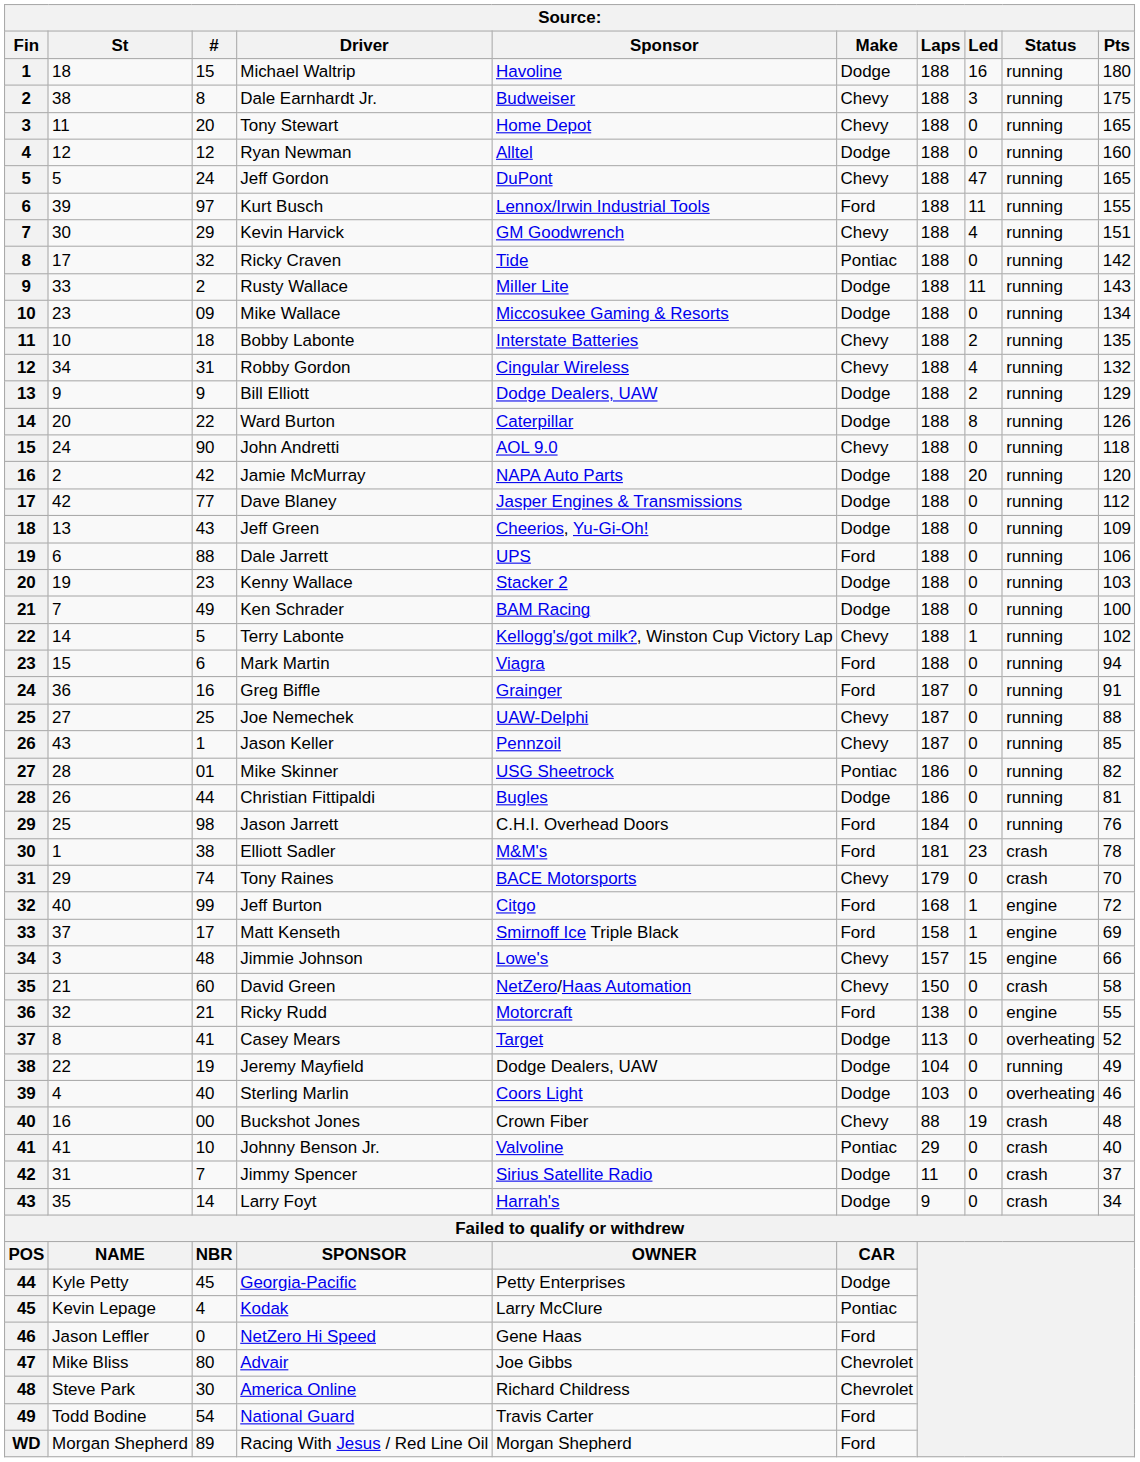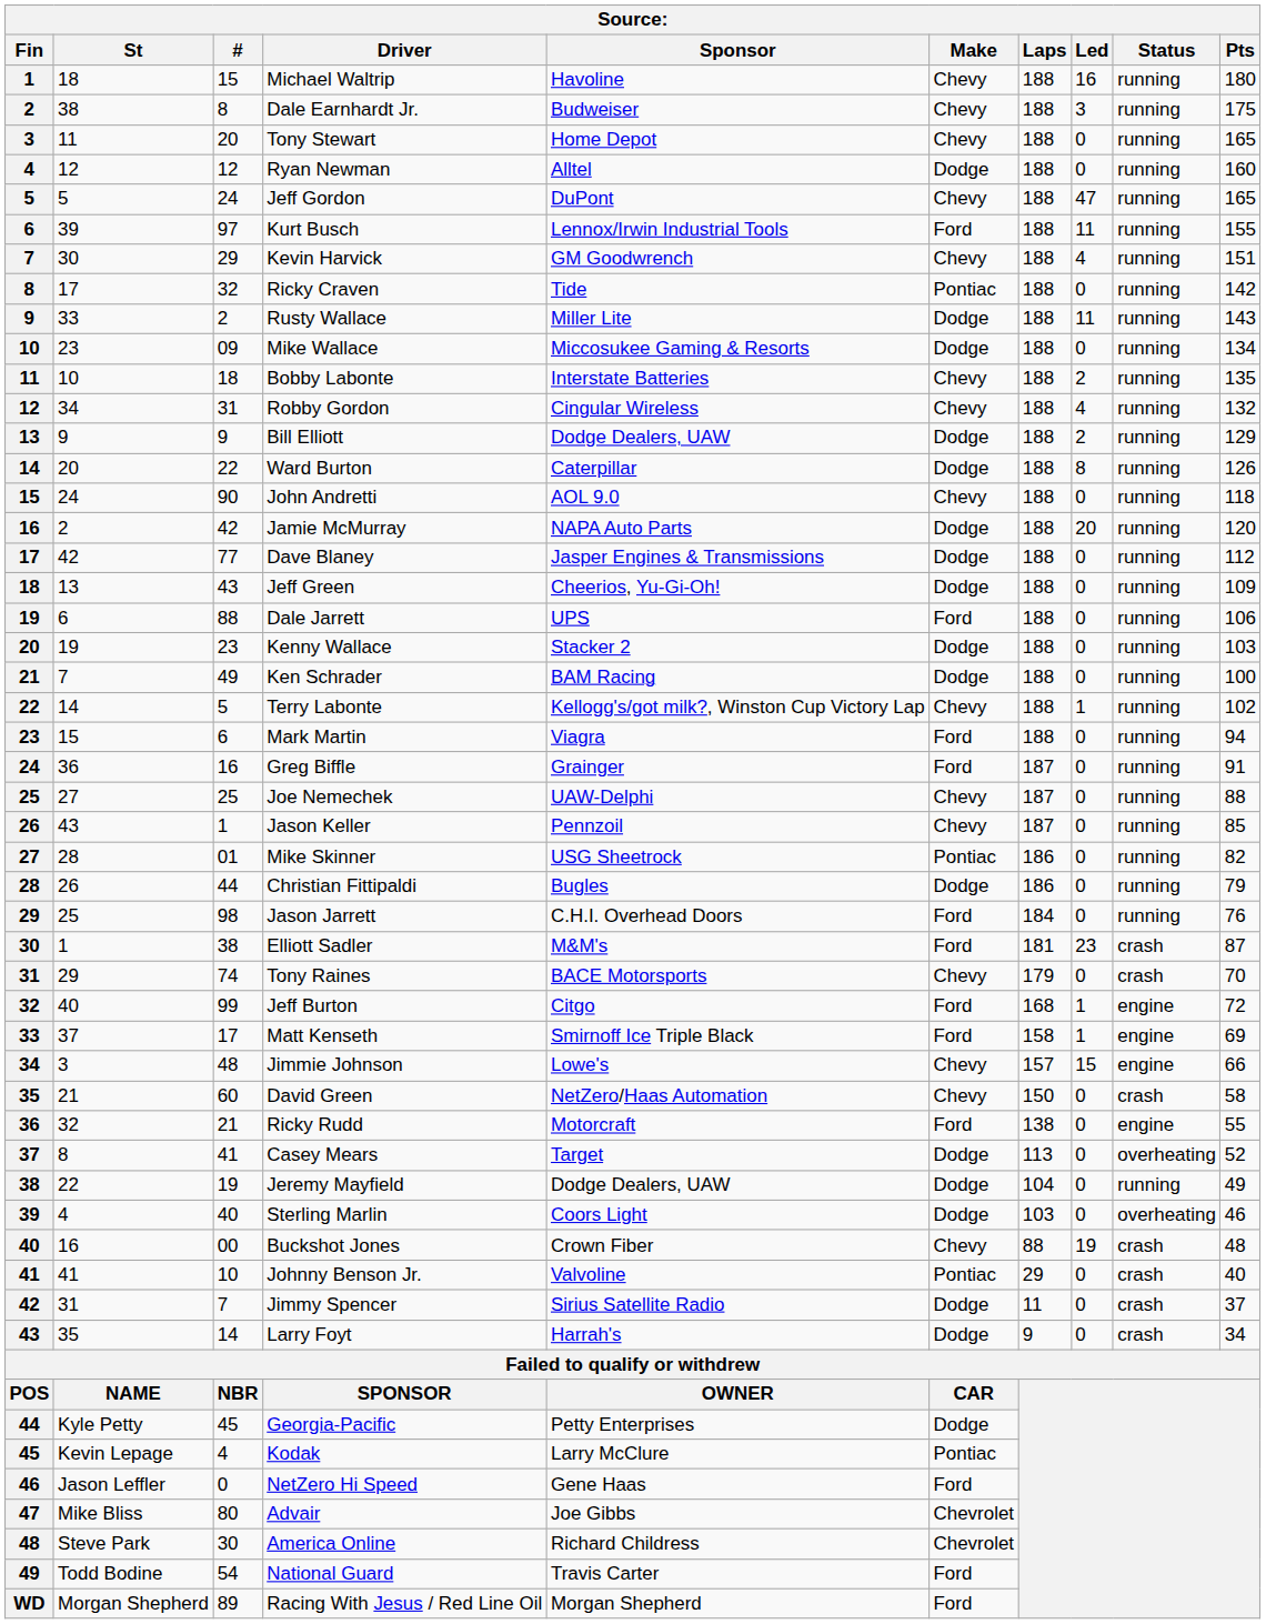 <table class="wikitable sortable">
 <tr>
 <th colspan="10">Source:</th>
 </tr>
 <tr>
 <th>Fin</th>
 <th>St</th>
 <th>#</th>
 <th>Driver</th>
 <th>Sponsor</th>
 <th>Make</th>
 <th>Laps</th>
 <th>Led</th>
 <th>Status</th>
 <th>Pts</th>
 </tr>
 <tr>
 <th>1</th>
 <td>18</td>
 <td>15</td>
 <td>Michael Waltrip</td>
 <td><a href='#'>Havoline</a></td>
-<td>Dodge</td>
+<td>Chevy</td>
 <td>188</td>
 <td>16</td>
 <td>running</td>
 <td>180</td>
 </tr>
 <tr>
 <th>2</th>
 <td>38</td>
 <td>8</td>
 <td>Dale Earnhardt Jr.</td>
 <td><a href='#'>Budweiser</a></td>
 <td>Chevy</td>
 <td>188</td>
 <td>3</td>
 <td>running</td>
 <td>175</td>
 </tr>
 <tr>
 <th>3</th>
 <td>11</td>
 <td>20</td>
 <td>Tony Stewart</td>
 <td><a href='#'>Home Depot</a></td>
 <td>Chevy</td>
 <td>188</td>
 <td>0</td>
 <td>running</td>
 <td>165</td>
 </tr>
 <tr>
 <th>4</th>
 <td>12</td>
 <td>12</td>
 <td>Ryan Newman</td>
 <td><a href='#'>Alltel</a></td>
 <td>Dodge</td>
 <td>188</td>
 <td>0</td>
 <td>running</td>
 <td>160</td>
 </tr>
 <tr>
 <th>5</th>
 <td>5</td>
 <td>24</td>
 <td>Jeff Gordon</td>
 <td><a href='#'>DuPont</a></td>
 <td>Chevy</td>
 <td>188</td>
 <td>47</td>
 <td>running</td>
 <td>165</td>
 </tr>
 <tr>
 <th>6</th>
 <td>39</td>
 <td>97</td>
 <td>Kurt Busch</td>
 <td><a href='#'>Lennox/Irwin Industrial Tools</a></td>
 <td>Ford</td>
 <td>188</td>
 <td>11</td>
 <td>running</td>
 <td>155</td>
 </tr>
 <tr>
 <th>7</th>
 <td>30</td>
 <td>29</td>
 <td>Kevin Harvick</td>
 <td><a href='#'>GM Goodwrench</a></td>
 <td>Chevy</td>
 <td>188</td>
 <td>4</td>
 <td>running</td>
 <td>151</td>
 </tr>
 <tr>
 <th>8</th>
 <td>17</td>
 <td>32</td>
 <td>Ricky Craven</td>
 <td><a href='#'>Tide</a></td>
 <td>Pontiac</td>
 <td>188</td>
 <td>0</td>
 <td>running</td>
 <td>142</td>
 </tr>
 <tr>
 <th>9</th>
 <td>33</td>
 <td>2</td>
 <td>Rusty Wallace</td>
 <td><a href='#'>Miller Lite</a></td>
 <td>Dodge</td>
 <td>188</td>
 <td>11</td>
 <td>running</td>
 <td>143</td>
 </tr>
 <tr>
 <th>10</th>
 <td>23</td>
 <td>09</td>
 <td>Mike Wallace</td>
 <td><a href='#'>Miccosukee Gaming & Resorts</a></td>
 <td>Dodge</td>
 <td>188</td>
 <td>0</td>
 <td>running</td>
 <td>134</td>
 </tr>
 <tr>
 <th>11</th>
 <td>10</td>
 <td>18</td>
 <td>Bobby Labonte</td>
 <td><a href='#'>Interstate Batteries</a></td>
 <td>Chevy</td>
 <td>188</td>
 <td>2</td>
 <td>running</td>
 <td>135</td>
 </tr>
 <tr>
 <th>12</th>
 <td>34</td>
 <td>31</td>
 <td>Robby Gordon</td>
 <td><a href='#'>Cingular Wireless</a></td>
 <td>Chevy</td>
 <td>188</td>
 <td>4</td>
 <td>running</td>
 <td>132</td>
 </tr>
 <tr>
 <th>13</th>
 <td>9</td>
 <td>9</td>
 <td>Bill Elliott</td>
 <td><a href='#'>Dodge Dealers, UAW</a></td>
 <td>Dodge</td>
 <td>188</td>
 <td>2</td>
 <td>running</td>
 <td>129</td>
 </tr>
 <tr>
 <th>14</th>
 <td>20</td>
 <td>22</td>
 <td>Ward Burton</td>
 <td><a href='#'>Caterpillar</a></td>
 <td>Dodge</td>
 <td>188</td>
 <td>8</td>
 <td>running</td>
 <td>126</td>
 </tr>
 <tr>
 <th>15</th>
 <td>24</td>
 <td>90</td>
 <td>John Andretti</td>
 <td><a href='#'>AOL 9.0</a></td>
 <td>Chevy</td>
 <td>188</td>
 <td>0</td>
 <td>running</td>
 <td>118</td>
 </tr>
 <tr>
 <th>16</th>
 <td>2</td>
 <td>42</td>
 <td>Jamie McMurray</td>
 <td><a href='#'>NAPA Auto Parts</a></td>
 <td>Dodge</td>
 <td>188</td>
 <td>20</td>
 <td>running</td>
 <td>120</td>
 </tr>
 <tr>
 <th>17</th>
 <td>42</td>
 <td>77</td>
 <td>Dave Blaney</td>
 <td><a href='#'>Jasper Engines & Transmissions</a></td>
 <td>Dodge</td>
 <td>188</td>
 <td>0</td>
 <td>running</td>
 <td>112</td>
 </tr>
 <tr>
 <th>18</th>
 <td>13</td>
 <td>43</td>
 <td>Jeff Green</td>
 <td><a href='#'>Cheerios</a>, <a href='#'>Yu-Gi-Oh!</a></td>
 <td>Dodge</td>
 <td>188</td>
 <td>0</td>
 <td>running</td>
 <td>109</td>
 </tr>
 <tr>
 <th>19</th>
 <td>6</td>
 <td>88</td>
 <td>Dale Jarrett</td>
 <td><a href='#'>UPS</a></td>
 <td>Ford</td>
 <td>188</td>
 <td>0</td>
 <td>running</td>
 <td>106</td>
 </tr>
 <tr>
 <th>20</th>
 <td>19</td>
 <td>23</td>
 <td>Kenny Wallace</td>
 <td><a href='#'>Stacker 2</a></td>
 <td>Dodge</td>
 <td>188</td>
 <td>0</td>
 <td>running</td>
 <td>103</td>
 </tr>
 <tr>
 <th>21</th>
 <td>7</td>
 <td>49</td>
 <td>Ken Schrader</td>
 <td><a href='#'>BAM Racing</a></td>
 <td>Dodge</td>
 <td>188</td>
 <td>0</td>
 <td>running</td>
 <td>100</td>
 </tr>
 <tr>
 <th>22</th>
 <td>14</td>
 <td>5</td>
 <td>Terry Labonte</td>
 <td><a href='#'>Kellogg's/got milk?</a>, Winston Cup Victory Lap</td>
 <td>Chevy</td>
 <td>188</td>
 <td>1</td>
 <td>running</td>
 <td>102</td>
 </tr>
 <tr>
 <th>23</th>
 <td>15</td>
 <td>6</td>
 <td>Mark Martin</td>
 <td><a href='#'>Viagra</a></td>
 <td>Ford</td>
 <td>188</td>
 <td>0</td>
 <td>running</td>
 <td>94</td>
 </tr>
 <tr>
 <th>24</th>
 <td>36</td>
 <td>16</td>
 <td>Greg Biffle</td>
 <td><a href='#'>Grainger</a></td>
 <td>Ford</td>
 <td>187</td>
 <td>0</td>
 <td>running</td>
 <td>91</td>
 </tr>
 <tr>
 <th>25</th>
 <td>27</td>
 <td>25</td>
 <td>Joe Nemechek</td>
 <td><a href='#'>UAW-Delphi</a></td>
 <td>Chevy</td>
 <td>187</td>
 <td>0</td>
 <td>running</td>
 <td>88</td>
 </tr>
 <tr>
 <th>26</th>
 <td>43</td>
 <td>1</td>
 <td>Jason Keller</td>
 <td><a href='#'>Pennzoil</a></td>
 <td>Chevy</td>
 <td>187</td>
 <td>0</td>
 <td>running</td>
 <td>85</td>
 </tr>
 <tr>
 <th>27</th>
 <td>28</td>
 <td>01</td>
 <td>Mike Skinner</td>
 <td><a href='#'>USG Sheetrock</a></td>
 <td>Pontiac</td>
 <td>186</td>
 <td>0</td>
 <td>running</td>
 <td>82</td>
 </tr>
 <tr>
 <th>28</th>
 <td>26</td>
 <td>44</td>
 <td>Christian Fittipaldi</td>
 <td><a href='#'>Bugles</a></td>
 <td>Dodge</td>
 <td>186</td>
 <td>0</td>
 <td>running</td>
-<td>81</td>
+<td>79</td>
 </tr>
 <tr>
 <th>29</th>
 <td>25</td>
 <td>98</td>
 <td>Jason Jarrett</td>
 <td>C.H.I. Overhead Doors</td>
 <td>Ford</td>
 <td>184</td>
 <td>0</td>
 <td>running</td>
 <td>76</td>
 </tr>
 <tr>
 <th>30</th>
 <td>1</td>
 <td>38</td>
 <td>Elliott Sadler</td>
 <td><a href='#'>M&M's</a></td>
 <td>Ford</td>
 <td>181</td>
 <td>23</td>
 <td>crash</td>
-<td>78</td>
+<td>87</td>
 </tr>
 <tr>
 <th>31</th>
 <td>29</td>
 <td>74</td>
 <td>Tony Raines</td>
 <td><a href='#'>BACE Motorsports</a></td>
 <td>Chevy</td>
 <td>179</td>
 <td>0</td>
 <td>crash</td>
 <td>70</td>
 </tr>
 <tr>
 <th>32</th>
 <td>40</td>
 <td>99</td>
 <td>Jeff Burton</td>
 <td><a href='#'>Citgo</a></td>
 <td>Ford</td>
 <td>168</td>
 <td>1</td>
 <td>engine</td>
 <td>72</td>
 </tr>
 <tr>
 <th>33</th>
 <td>37</td>
 <td>17</td>
 <td>Matt Kenseth</td>
 <td><a href='#'>Smirnoff Ice</a> Triple Black</td>
 <td>Ford</td>
 <td>158</td>
 <td>1</td>
 <td>engine</td>
 <td>69</td>
 </tr>
 <tr>
 <th>34</th>
 <td>3</td>
 <td>48</td>
 <td>Jimmie Johnson</td>
 <td><a href='#'>Lowe's</a></td>
 <td>Chevy</td>
 <td>157</td>
 <td>15</td>
 <td>engine</td>
 <td>66</td>
 </tr>
 <tr>
 <th>35</th>
 <td>21</td>
 <td>60</td>
 <td>David Green</td>
 <td><a href='#'>NetZero</a>/<a href='#'>Haas Automation</a></td>
 <td>Chevy</td>
 <td>150</td>
 <td>0</td>
 <td>crash</td>
 <td>58</td>
 </tr>
 <tr>
 <th>36</th>
 <td>32</td>
 <td>21</td>
 <td>Ricky Rudd</td>
 <td><a href='#'>Motorcraft</a></td>
 <td>Ford</td>
 <td>138</td>
 <td>0</td>
 <td>engine</td>
 <td>55</td>
 </tr>
 <tr>
 <th>37</th>
 <td>8</td>
 <td>41</td>
 <td>Casey Mears</td>
 <td><a href='#'>Target</a></td>
 <td>Dodge</td>
 <td>113</td>
 <td>0</td>
 <td>overheating</td>
 <td>52</td>
 </tr>
 <tr>
 <th>38</th>
 <td>22</td>
 <td>19</td>
 <td>Jeremy Mayfield</td>
 <td>Dodge Dealers, UAW</td>
 <td>Dodge</td>
 <td>104</td>
 <td>0</td>
 <td>running</td>
 <td>49</td>
 </tr>
 <tr>
 <th>39</th>
 <td>4</td>
 <td>40</td>
 <td>Sterling Marlin</td>
 <td><a href='#'>Coors Light</a></td>
 <td>Dodge</td>
 <td>103</td>
 <td>0</td>
 <td>overheating</td>
 <td>46</td>
 </tr>
 <tr>
 <th>40</th>
 <td>16</td>
 <td>00</td>
 <td>Buckshot Jones</td>
 <td>Crown Fiber</td>
 <td>Chevy</td>
 <td>88</td>
 <td>19</td>
 <td>crash</td>
 <td>48</td>
 </tr>
 <tr>
 <th>41</th>
 <td>41</td>
 <td>10</td>
 <td>Johnny Benson Jr.</td>
 <td><a href='#'>Valvoline</a></td>
 <td>Pontiac</td>
 <td>29</td>
 <td>0</td>
 <td>crash</td>
 <td>40</td>
 </tr>
 <tr>
 <th>42</th>
 <td>31</td>
 <td>7</td>
 <td>Jimmy Spencer</td>
 <td><a href='#'>Sirius Satellite Radio</a></td>
 <td>Dodge</td>
 <td>11</td>
 <td>0</td>
 <td>crash</td>
 <td>37</td>
 </tr>
 <tr>
 <th>43</th>
 <td>35</td>
 <td>14</td>
 <td>Larry Foyt</td>
 <td><a href='#'>Harrah's</a></td>
 <td>Dodge</td>
 <td>9</td>
 <td>0</td>
 <td>crash</td>
 <td>34</td>
 </tr>
 <tr>
 <th colspan="10">Failed to qualify or withdrew</th>
 </tr>
 <tr>
 <th>POS</th>
 <th>NAME</th>
 <th>NBR</th>
 <th>SPONSOR</th>
 <th>OWNER</th>
 <th>CAR</th>
 <th colspan="4" rowspan="8"></th>
 </tr>
 <tr>
 <th>44</th>
 <td>Kyle Petty</td>
 <td>45</td>
 <td><a href='#'>Georgia-Pacific</a></td>
 <td>Petty Enterprises</td>
 <td>Dodge</td>
 </tr>
 <tr>
 <th>45</th>
 <td>Kevin Lepage</td>
 <td>4</td>
 <td><a href='#'>Kodak</a></td>
 <td>Larry McClure</td>
 <td>Pontiac</td>
 </tr>
 <tr>
 <th>46</th>
 <td>Jason Leffler</td>
 <td>0</td>
 <td><a href='#'>NetZero Hi Speed</a></td>
 <td>Gene Haas</td>
 <td>Ford</td>
 </tr>
 <tr>
 <th>47</th>
 <td>Mike Bliss</td>
 <td>80</td>
 <td><a href='#'>Advair</a></td>
 <td>Joe Gibbs</td>
 <td>Chevrolet</td>
 </tr>
 <tr>
 <th>48</th>
 <td>Steve Park</td>
 <td>30</td>
 <td><a href='#'>America Online</a></td>
 <td>Richard Childress</td>
 <td>Chevrolet</td>
 </tr>
 <tr>
 <th>49</th>
 <td>Todd Bodine</td>
 <td>54</td>
 <td><a href='#'>National Guard</a></td>
 <td>Travis Carter</td>
 <td>Ford</td>
 </tr>
 <tr>
 <th>WD</th>
 <td>Morgan Shepherd</td>
 <td>89</td>
 <td>Racing With <a href='#'>Jesus</a> / Red Line Oil</td>
 <td>Morgan Shepherd</td>
 <td>Ford</td>
 </tr>
 </table>
